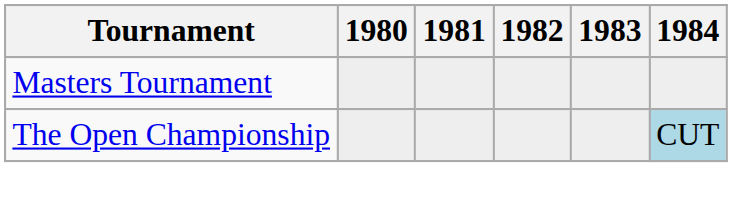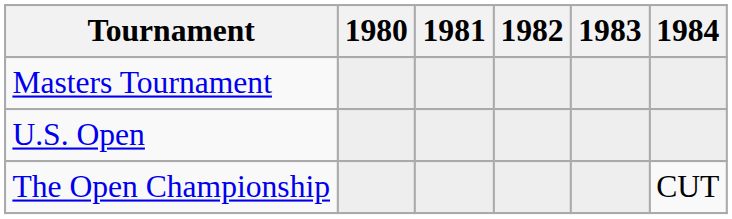 <table class="wikitable" style="font-size:95%;text-align:center;">
 <tr>
 <th>Tournament</th>
 <th>1980</th>
 <th>1981</th>
 <th>1982</th>
 <th>1983</th>
 <th>1984</th>
 </tr>
 <tr>
 <td align=left><a href='#'>Masters Tournament</a></td>
 <td style="background:#eeeeee;"></td>
 <td style="background:#eeeeee;"></td>
 <td style="background:#eeeeee;"></td>
 <td style="background:#eeeeee;"></td>
 <td style="background:#eeeeee;"></td>
 </tr>
 <tr>
+<td align=left><a href='#'>U.S. Open</a></td>
+<td style="background:#eeeeee;"></td>
+<td style="background:#eeeeee;"></td>
+<td style="background:#eeeeee;"></td>
+<td style="background:#eeeeee;"></td>
+<td style="background:#eeeeee;"></td>
+</tr>
+<tr>
 <td align=left><a href='#'>The Open Championship</a></td>
 <td style="background:#eeeeee;"></td>
 <td style="background:#eeeeee;"></td>
 <td style="background:#eeeeee;"></td>
 <td style="background:#eeeeee;"></td>
-<td style="background: lightblue;">CUT</td>
+<td>CUT</td>
 </tr>
 </table>
